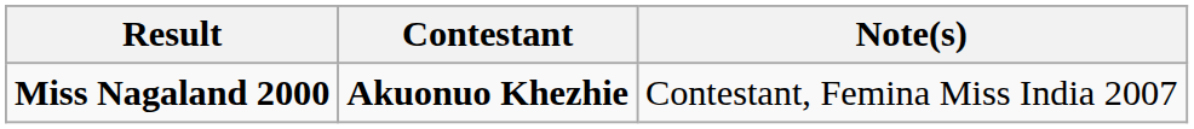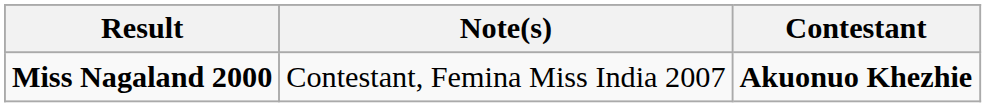 <table class="wikitable">
 <tr>
 <th>Result</th>
+<th>Note(s)</th>
 <th>Contestant</th>
-<th>Note(s)</th>
 </tr>
 <tr>
 <td><strong>Miss Nagaland 2000</strong></td>
+<td>Contestant, Femina Miss India 2007</td>
 <td><strong>Akuonuo Khezhie</strong></td>
-<td>Contestant, Femina Miss India 2007</td>
 </tr>
 </table>
